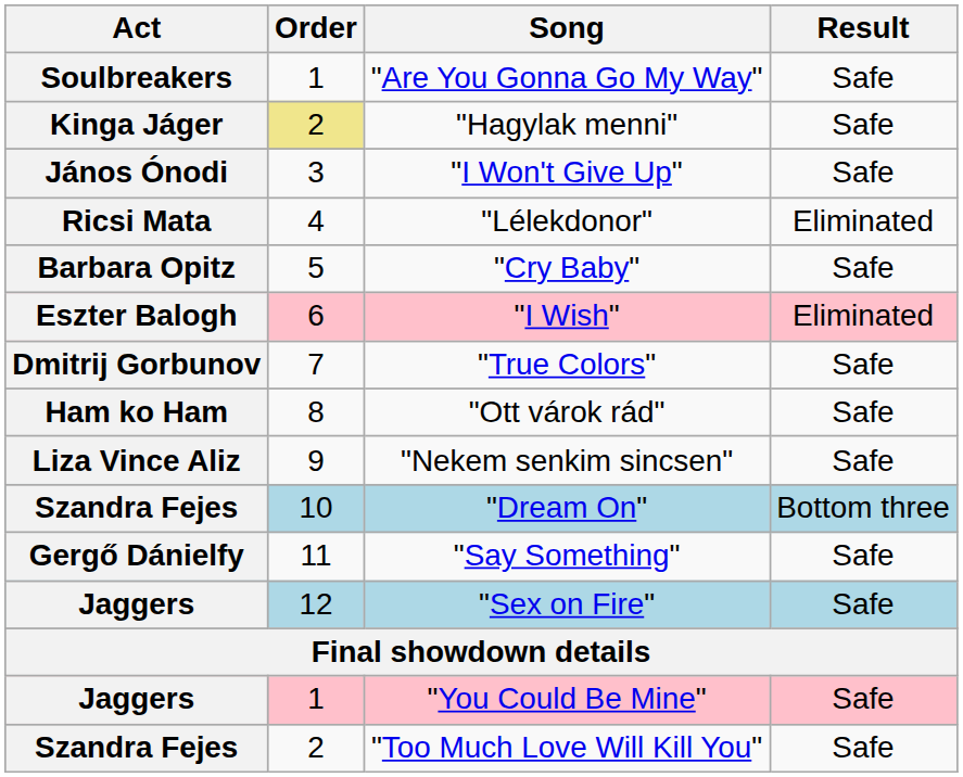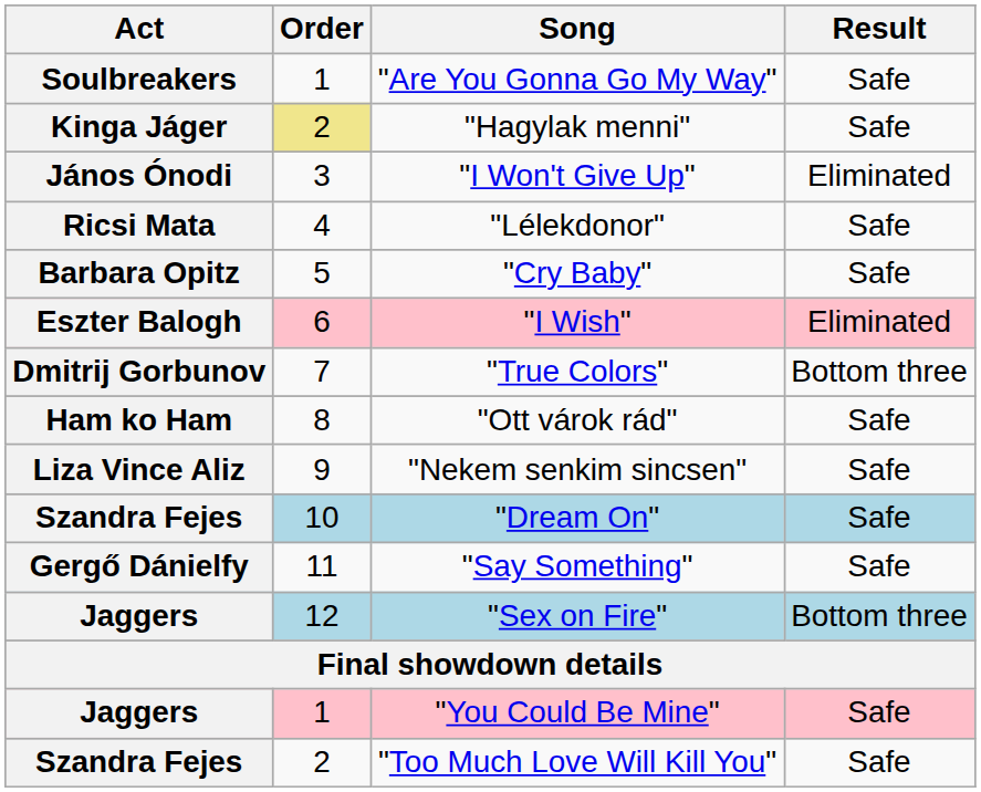 <table class="wikitable" style="text-align:center;">
 <tr>
 <th scope="col">Act</th>
 <th scope="col">Order</th>
 <th scope="col">Song</th>
 <th scope="col">Result</th>
 </tr>
 <tr>
 <th scope="row">Soulbreakers</th>
 <td>1</td>
 <td>"<a href='#'>Are You Gonna Go My Way</a>"</td>
 <td>Safe</td>
 </tr>
 <tr>
 <th scope="row">Kinga Jáger</th>
 <td style="background: khaki;">2</td>
 <td>"Hagylak menni"</td>
 <td>Safe</td>
 </tr>
 <tr>
 <th scope="row">János Ónodi</th>
 <td>3</td>
 <td>"<a href='#'>I Won't Give Up</a>"</td>
-<td>Safe</td>
+<td>Eliminated</td>
 </tr>
 <tr>
 <th scope="row">Ricsi Mata</th>
 <td>4</td>
 <td>"Lélekdonor"</td>
-<td>Eliminated</td>
+<td>Safe</td>
 </tr>
 <tr>
 <th scope="row">Barbara Opitz</th>
 <td>5</td>
 <td>"<a href='#'>Cry Baby</a>"</td>
 <td>Safe</td>
 </tr>
 <tr bgcolor="pink">
 <th scope="row">Eszter Balogh</th>
 <td>6</td>
 <td>"<a href='#'>I Wish</a>"</td>
 <td>Eliminated</td>
 </tr>
 <tr>
 <th scope="row">Dmitrij Gorbunov</th>
 <td>7</td>
 <td>"<a href='#'>True Colors</a>"</td>
-<td>Safe</td>
+<td>Bottom three</td>
 </tr>
 <tr>
 <th scope="row">Ham ko Ham</th>
 <td>8</td>
 <td>"Ott várok rád"</td>
 <td>Safe</td>
 </tr>
 <tr>
 <th scope="row">Liza Vince Aliz</th>
 <td>9</td>
 <td>"Nekem senkim sincsen"</td>
 <td>Safe</td>
 </tr>
 <tr bgcolor="lightblue">
 <th scope="row">Szandra Fejes</th>
 <td>10</td>
 <td>"<a href='#'>Dream On</a>"</td>
-<td>Bottom three</td>
+<td>Safe</td>
 </tr>
 <tr>
 <th scope="row">Gergő Dánielfy</th>
 <td>11</td>
 <td>"<a href='#'>Say Something</a>"</td>
 <td>Safe</td>
 </tr>
 <tr bgcolor="lightblue">
 <th scope="row">Jaggers</th>
 <td>12</td>
 <td>"<a href='#'>Sex on Fire</a>"</td>
-<td>Safe</td>
+<td>Bottom three</td>
 </tr>
 <tr>
 <th scope="col" colspan="6">Final showdown details</th>
 </tr>
 <tr bgcolor="pink">
 <th scope="row">Jaggers</th>
 <td>1</td>
 <td>"<a href='#'>You Could Be Mine</a>"</td>
 <td>Safe</td>
 </tr>
 <tr>
 <th scope="row">Szandra Fejes</th>
 <td>2</td>
 <td>"<a href='#'>Too Much Love Will Kill You</a>"</td>
 <td>Safe</td>
 </tr>
 </table>
